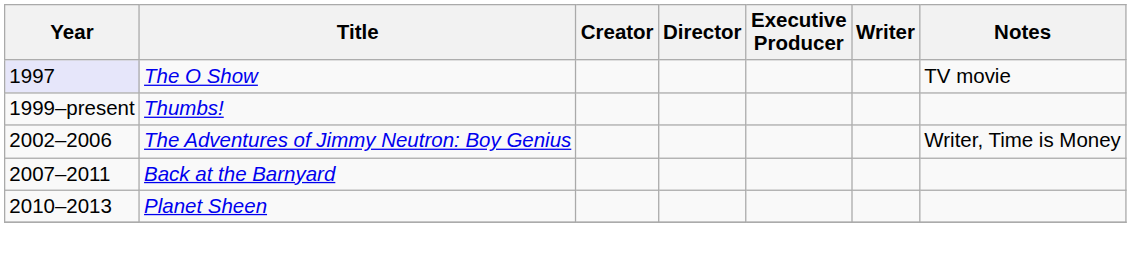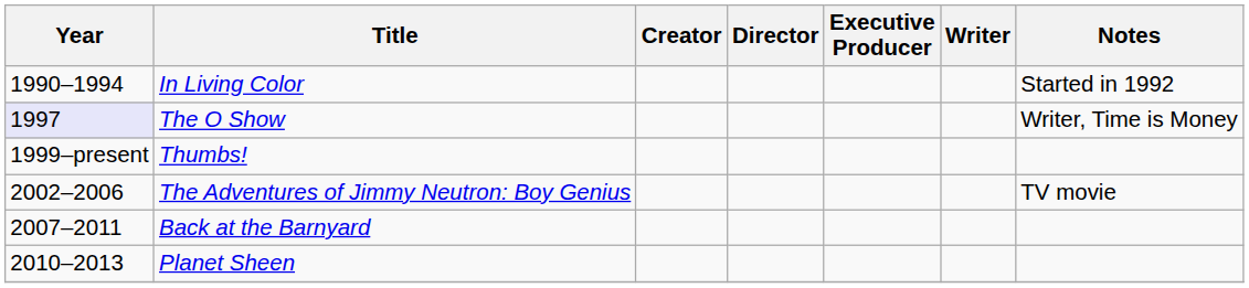 <table class="wikitable">
 <tr>
 <th>Year</th>
 <th>Title</th>
 <th>Creator</th>
 <th>Director</th>
 <th>Executive<br>Producer</th>
 <th>Writer</th>
 <th>Notes</th>
 </tr>
 <tr>
+<td>1990–1994</td>
+<td><em><a href='#'>In Living Color</a></em></td>
+<td></td>
+<td></td>
+<td></td>
+<td></td>
+<td>Started in 1992</td>
+</tr>
+<tr>
 <td style="background: lavender;">1997</td>
 <td><em><a href='#'>The O Show</a></em></td>
 <td></td>
 <td></td>
 <td></td>
 <td></td>
-<td>TV movie</td>
+<td>Writer, Time is Money</td>
 </tr>
 <tr>
 <td>1999–present</td>
 <td><em><a href='#'>Thumbs!</a></em></td>
 <td></td>
 <td></td>
 <td></td>
 <td></td>
 <td></td>
 </tr>
 <tr>
 <td>2002–2006</td>
 <td><em><a href='#'>The Adventures of Jimmy Neutron: Boy Genius</a></em></td>
 <td></td>
 <td></td>
 <td></td>
 <td></td>
-<td>Writer, Time is Money</td>
+<td>TV movie</td>
 </tr>
 <tr>
 <td>2007–2011</td>
 <td><em><a href='#'>Back at the Barnyard</a></em></td>
 <td></td>
 <td></td>
 <td></td>
 <td></td>
 <td></td>
 </tr>
 <tr>
 <td>2010–2013</td>
 <td><em><a href='#'>Planet Sheen</a></em></td>
 <td></td>
 <td></td>
 <td></td>
 <td></td>
 <td></td>
 </tr>
 <tr>
 </tr>
 </table>
